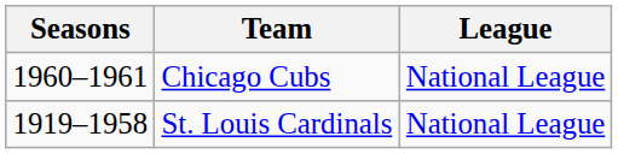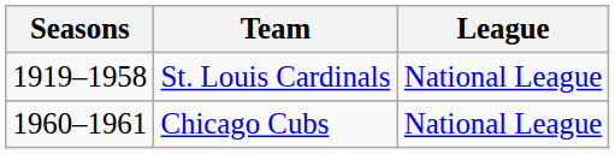 <table class="wikitable">
 <tr>
 <th>Seasons</th>
 <th>Team</th>
 <th>League</th>
 </tr>
 <tr>
+<td>1919–1958</td>
+<td><a href='#'>St. Louis Cardinals</a></td>
+<td><a href='#'>National League</a></td>
+</tr>
+<tr>
 <td>1960–1961</td>
 <td><a href='#'>Chicago Cubs</a></td>
 <td><a href='#'>National League</a></td>
 </tr>
-<tr>
-<td>1919–1958</td>
-<td><a href='#'>St. Louis Cardinals</a></td>
-<td><a href='#'>National League</a></td>
-</tr>
 </table>
